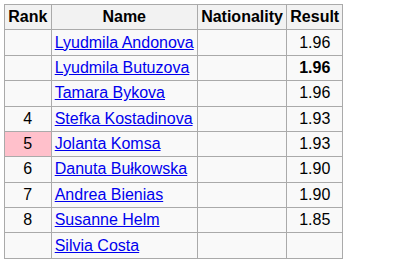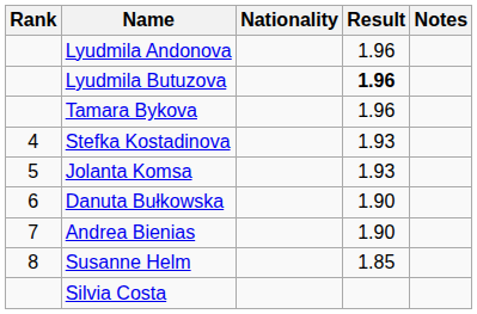 <table class="wikitable sortable" style="text-align:center">
 <tr>
 <th>Rank</th>
 <th>Name</th>
 <th>Nationality</th>
 <th>Result</th>
+<th>Notes</th>
 </tr>
 <tr>
 <td></td>
 <td align="left"><a href='#'>Lyudmila Andonova</a></td>
 <td align=left></td>
 <td>1.96</td>
+<td></td>
 </tr>
 <tr>
 <td></td>
 <td align="left"><a href='#'>Lyudmila Butuzova</a></td>
 <td align=left></td>
 <td><strong>1.96</strong></td>
+<td></td>
 </tr>
 <tr>
 <td></td>
 <td align="left"><a href='#'>Tamara Bykova</a></td>
 <td align=left></td>
 <td>1.96</td>
+<td></td>
 </tr>
 <tr>
 <td>4</td>
 <td align="left"><a href='#'>Stefka Kostadinova</a></td>
 <td align=left></td>
 <td>1.93</td>
+<td></td>
 </tr>
 <tr>
-<td style="background: pink;">5</td>
+<td>5</td>
 <td align="left"><a href='#'>Jolanta Komsa</a></td>
 <td align=left></td>
 <td>1.93</td>
+<td></td>
 </tr>
 <tr>
 <td>6</td>
 <td align="left"><a href='#'>Danuta Bułkowska</a></td>
 <td align=left></td>
 <td>1.90</td>
+<td></td>
 </tr>
 <tr>
 <td>7</td>
 <td align="left"><a href='#'>Andrea Bienias</a></td>
 <td align=left></td>
 <td>1.90</td>
+<td></td>
 </tr>
 <tr>
 <td>8</td>
 <td align="left"><a href='#'>Susanne Helm</a></td>
 <td align=left></td>
 <td>1.85</td>
+<td></td>
 </tr>
 <tr>
 <td></td>
 <td align="left"><a href='#'>Silvia Costa</a></td>
 <td align=left></td>
 <td></td>
+<td></td>
 </tr>
 </table>
